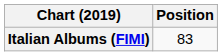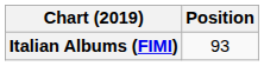 <table class="wikitable plainrowheaders" style="text-align:center;">
 <tr>
 <th>Chart (2019)</th>
 <th>Position</th>
 </tr>
 <tr>
 <th scope="row">Italian Albums (<a href='#'>FIMI</a>)</th>
-<td align="center">83</td>
+<td align="center">93</td>
 </tr>
 </table>
